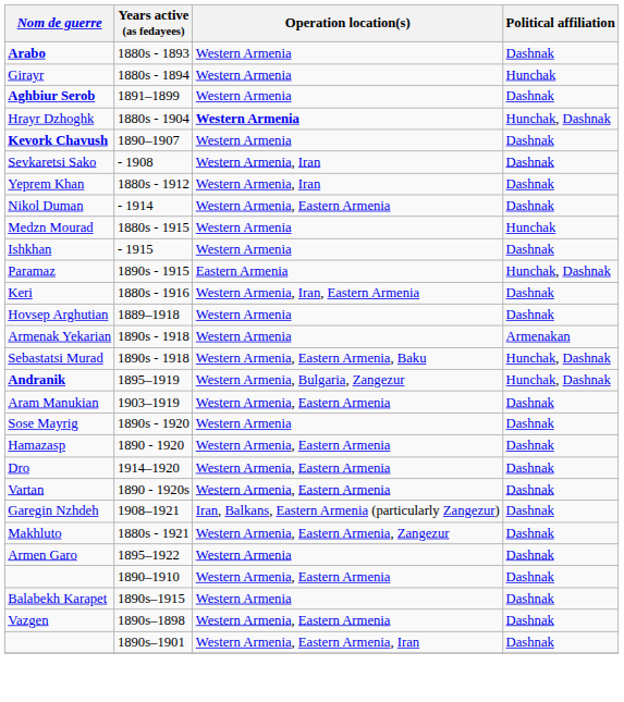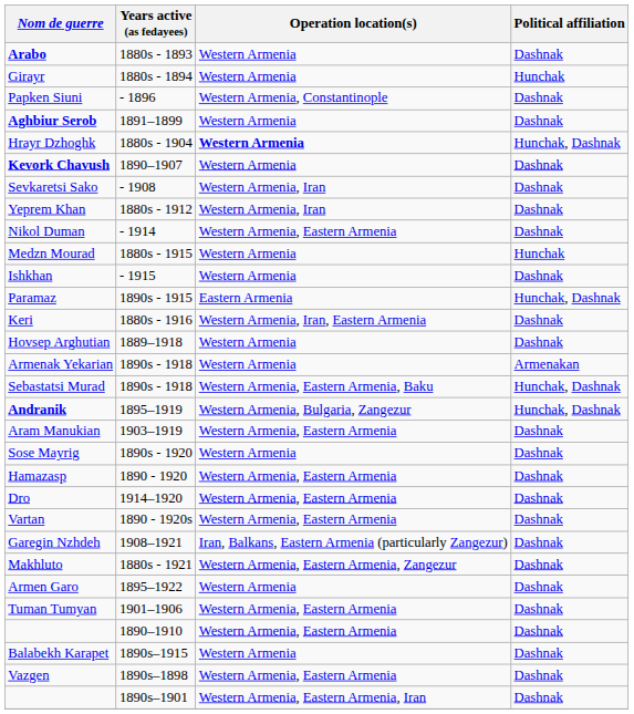 <table class="wikitable">
 <tr>
 <th><em><a href='#'>Nom de guerre</a></em></th>
 <th>Years active<br> <small>(as fedayees)</small></th>
 <th>Operation location(s)</th>
 <th>Political affiliation</th>
 </tr>
 <tr>
 <td><strong><a href='#'>Arabo</a></strong></td>
 <td>1880s - 1893</td>
 <td><a href='#'>Western Armenia</a></td>
 <td><a href='#'>Dashnak</a></td>
 </tr>
 <tr>
 <td><a href='#'>Girayr</a></td>
 <td>1880s - 1894</td>
 <td><a href='#'>Western Armenia</a></td>
 <td><a href='#'>Hunchak</a></td>
+</tr>
+<tr>
+<td><a href='#'>Papken Siuni</a></td>
+<td>- 1896</td>
+<td><a href='#'>Western Armenia</a>, <a href='#'>Constantinople</a></td>
+<td><a href='#'>Dashnak</a></td>
 </tr>
 <tr>
 <td><strong><a href='#'>Aghbiur Serob</a></strong></td>
 <td>1891–1899</td>
 <td><a href='#'>Western Armenia</a></td>
 <td><a href='#'>Dashnak</a></td>
 </tr>
 <tr>
 <td><a href='#'>Hrayr Dzhoghk</a></td>
 <td>1880s - 1904</td>
 <td><strong><a href='#'>Western Armenia</a></strong></td>
 <td><a href='#'>Hunchak</a>, <a href='#'>Dashnak</a></td>
 </tr>
 <tr>
 <td><strong><a href='#'>Kevork Chavush</a></strong></td>
 <td>1890–1907</td>
 <td><a href='#'>Western Armenia</a></td>
 <td><a href='#'>Dashnak</a></td>
 </tr>
 <tr>
 <td><a href='#'>Sevkaretsi Sako</a></td>
 <td>- 1908</td>
 <td><a href='#'>Western Armenia</a>, <a href='#'>Iran</a></td>
 <td><a href='#'>Dashnak</a></td>
 </tr>
 <tr>
 <td><a href='#'>Yeprem Khan</a></td>
 <td>1880s - 1912</td>
 <td><a href='#'>Western Armenia</a>, <a href='#'>Iran</a></td>
 <td><a href='#'>Dashnak</a></td>
 </tr>
 <tr>
 <td><a href='#'>Nikol Duman</a></td>
 <td>- 1914</td>
 <td><a href='#'>Western Armenia</a>, <a href='#'>Eastern Armenia</a></td>
 <td><a href='#'>Dashnak</a></td>
 </tr>
 <tr>
 <td><a href='#'>Medzn Mourad</a></td>
 <td>1880s - 1915</td>
 <td><a href='#'>Western Armenia</a></td>
 <td><a href='#'>Hunchak</a></td>
 </tr>
 <tr>
 <td><a href='#'>Ishkhan</a></td>
 <td>- 1915</td>
 <td><a href='#'>Western Armenia</a></td>
 <td><a href='#'>Dashnak</a></td>
 </tr>
 <tr>
 <td><a href='#'>Paramaz</a></td>
 <td>1890s - 1915</td>
 <td><a href='#'>Eastern Armenia</a></td>
 <td><a href='#'>Hunchak</a>, <a href='#'>Dashnak</a></td>
 </tr>
 <tr>
 <td><a href='#'>Keri</a></td>
 <td>1880s - 1916</td>
 <td><a href='#'>Western Armenia</a>, <a href='#'>Iran</a>, <a href='#'>Eastern Armenia</a></td>
 <td><a href='#'>Dashnak</a></td>
 </tr>
 <tr>
 <td><a href='#'>Hovsep Arghutian</a></td>
 <td>1889–1918</td>
 <td><a href='#'>Western Armenia</a></td>
 <td><a href='#'>Dashnak</a></td>
 </tr>
 <tr>
 <td><a href='#'>Armenak Yekarian</a></td>
 <td>1890s - 1918</td>
 <td><a href='#'>Western Armenia</a></td>
 <td><a href='#'>Armenakan</a></td>
 </tr>
 <tr>
 <td><a href='#'>Sebastatsi Murad</a></td>
 <td>1890s - 1918</td>
 <td><a href='#'>Western Armenia</a>, <a href='#'>Eastern Armenia</a>, <a href='#'>Baku</a></td>
 <td><a href='#'>Hunchak</a>, <a href='#'>Dashnak</a></td>
 </tr>
 <tr>
 <td><strong><a href='#'>Andranik</a></strong></td>
 <td>1895–1919</td>
 <td><a href='#'>Western Armenia</a>, <a href='#'>Bulgaria</a>, <a href='#'>Zangezur</a></td>
 <td><a href='#'>Hunchak</a>, <a href='#'>Dashnak</a></td>
 </tr>
 <tr>
 <td><a href='#'>Aram Manukian</a></td>
 <td>1903–1919</td>
 <td><a href='#'>Western Armenia</a>, <a href='#'>Eastern Armenia</a></td>
 <td><a href='#'>Dashnak</a></td>
 </tr>
 <tr>
 <td><a href='#'>Sose Mayrig</a></td>
 <td>1890s - 1920</td>
 <td><a href='#'>Western Armenia</a></td>
 <td><a href='#'>Dashnak</a></td>
 </tr>
 <tr>
 <td><a href='#'>Hamazasp</a></td>
 <td>1890 - 1920</td>
 <td><a href='#'>Western Armenia</a>, <a href='#'>Eastern Armenia</a></td>
 <td><a href='#'>Dashnak</a></td>
 </tr>
 <tr>
 <td><a href='#'>Dro</a></td>
 <td>1914–1920</td>
 <td><a href='#'>Western Armenia</a>, <a href='#'>Eastern Armenia</a></td>
 <td><a href='#'>Dashnak</a></td>
 </tr>
 <tr>
 <td><a href='#'>Vartan</a></td>
 <td>1890 - 1920s</td>
 <td><a href='#'>Western Armenia</a>, <a href='#'>Eastern Armenia</a></td>
 <td><a href='#'>Dashnak</a></td>
 </tr>
 <tr>
 <td><a href='#'>Garegin Nzhdeh</a></td>
 <td>1908–1921</td>
 <td><a href='#'>Iran</a>, <a href='#'>Balkans</a>, <a href='#'>Eastern Armenia</a> (particularly <a href='#'>Zangezur</a>)</td>
 <td><a href='#'>Dashnak</a></td>
 </tr>
 <tr>
 <td><a href='#'>Makhluto</a></td>
 <td>1880s - 1921</td>
 <td><a href='#'>Western Armenia</a>, <a href='#'>Eastern Armenia</a>, <a href='#'>Zangezur</a></td>
 <td><a href='#'>Dashnak</a></td>
 </tr>
 <tr>
 <td><a href='#'>Armen Garo</a></td>
 <td>1895–1922</td>
 <td><a href='#'>Western Armenia</a></td>
 <td><a href='#'>Dashnak</a></td>
 </tr>
 <tr>
+<td><a href='#'>Tuman Tumyan</a></td>
+<td>1901–1906</td>
+<td><a href='#'>Western Armenia</a>, <a href='#'>Eastern Armenia</a></td>
+<td><a href='#'>Dashnak</a></td>
+</tr>
+<tr>
 <td></td>
 <td>1890–1910</td>
 <td><a href='#'>Western Armenia</a>, <a href='#'>Eastern Armenia</a></td>
 <td><a href='#'>Dashnak</a></td>
 </tr>
 <tr>
 <td><a href='#'>Balabekh Karapet</a></td>
 <td>1890s–1915</td>
 <td><a href='#'>Western Armenia</a></td>
 <td><a href='#'>Dashnak</a></td>
 </tr>
 <tr>
 <td><a href='#'>Vazgen</a></td>
 <td>1890s–1898</td>
 <td><a href='#'>Western Armenia</a>, <a href='#'>Eastern Armenia</a></td>
 <td><a href='#'>Dashnak</a></td>
 </tr>
 <tr>
 <td></td>
 <td>1890s–1901</td>
 <td><a href='#'>Western Armenia</a>, <a href='#'>Eastern Armenia</a>, <a href='#'>Iran</a></td>
 <td><a href='#'>Dashnak</a></td>
 </tr>
 <tr>
 </tr>
 </table>
